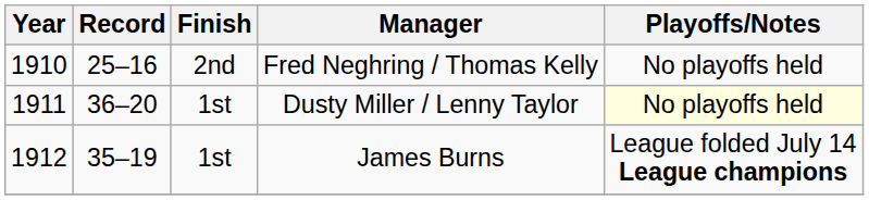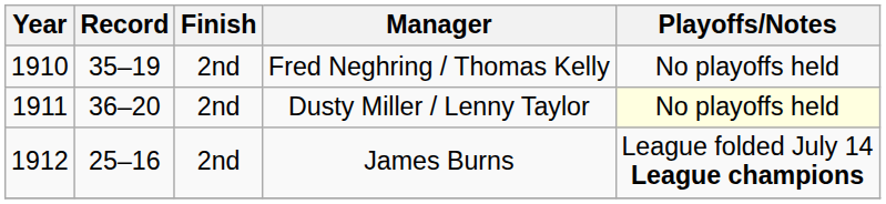 <table class="wikitable" style="text-align:center">
 <tr>
 <th>Year</th>
 <th>Record</th>
 <th>Finish</th>
 <th>Manager</th>
 <th>Playoffs/Notes</th>
 </tr>
 <tr align=center>
 <td>1910</td>
-<td>25–16</td>
+<td>35–19</td>
 <td>2nd</td>
 <td>Fred Neghring / Thomas Kelly</td>
 <td>No playoffs held</td>
 </tr>
 <tr align=center>
 <td>1911</td>
 <td>36–20</td>
-<td>1st</td>
+<td>2nd</td>
 <td>Dusty Miller / Lenny Taylor</td>
 <td style="background: lightyellow;">No playoffs held</td>
 </tr>
 <tr align=center>
 <td>1912</td>
-<td>35–19</td>
-<td>1st</td>
+<td>25–16</td>
+<td>2nd</td>
 <td>James Burns</td>
 <td>League folded July 14<br><strong>League champions</strong></td>
 </tr>
 <tr align=center>
 </tr>
 </table>
